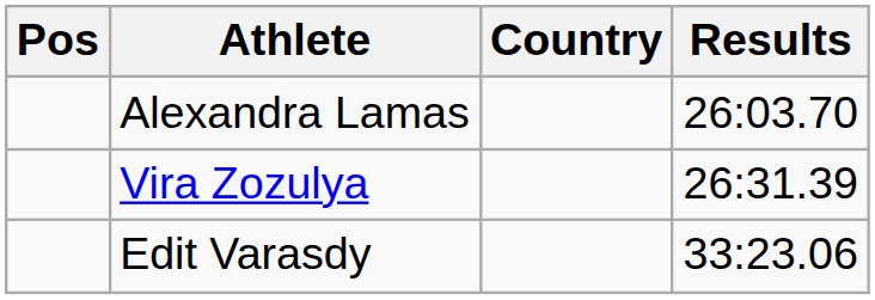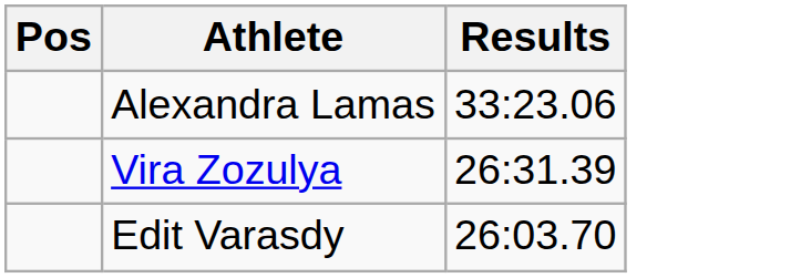 <table class="wikitable">
 <tr>
 <th>Pos</th>
 <th>Athlete</th>
-<th>Country</th>
 <th>Results</th>
 </tr>
 <tr>
 <td align="center"></td>
 <td>Alexandra Lamas</td>
-<td></td>
-<td>26:03.70</td>
+<td>33:23.06</td>
 </tr>
 <tr>
 <td align="center"></td>
 <td><a href='#'>Vira Zozulya</a></td>
-<td></td>
 <td>26:31.39</td>
 </tr>
 <tr>
 <td align="center"></td>
 <td>Edit Varasdy</td>
-<td></td>
-<td>33:23.06</td>
+<td>26:03.70</td>
 </tr>
 </table>
